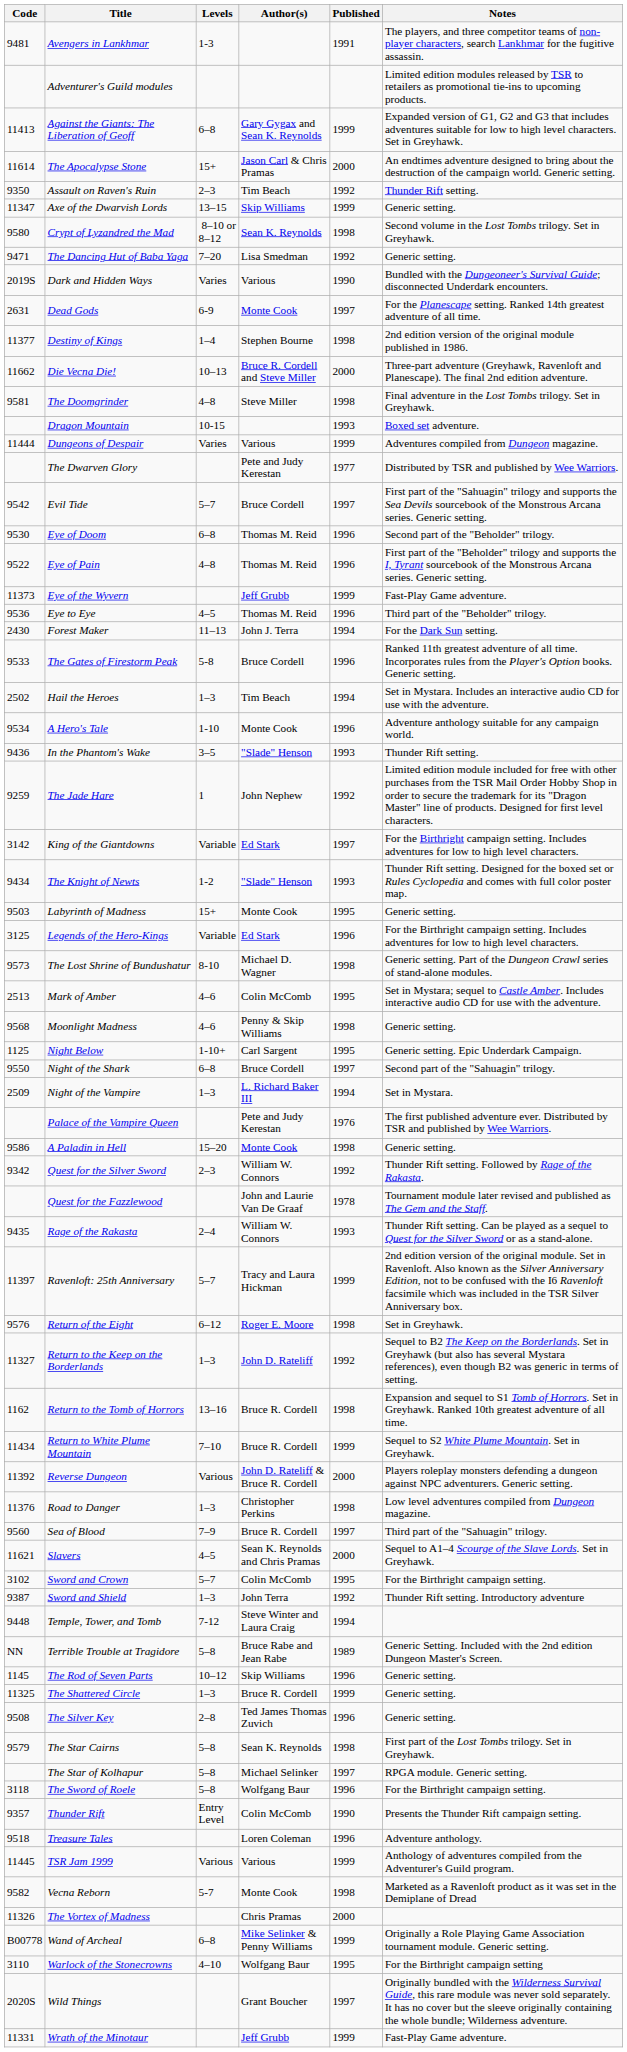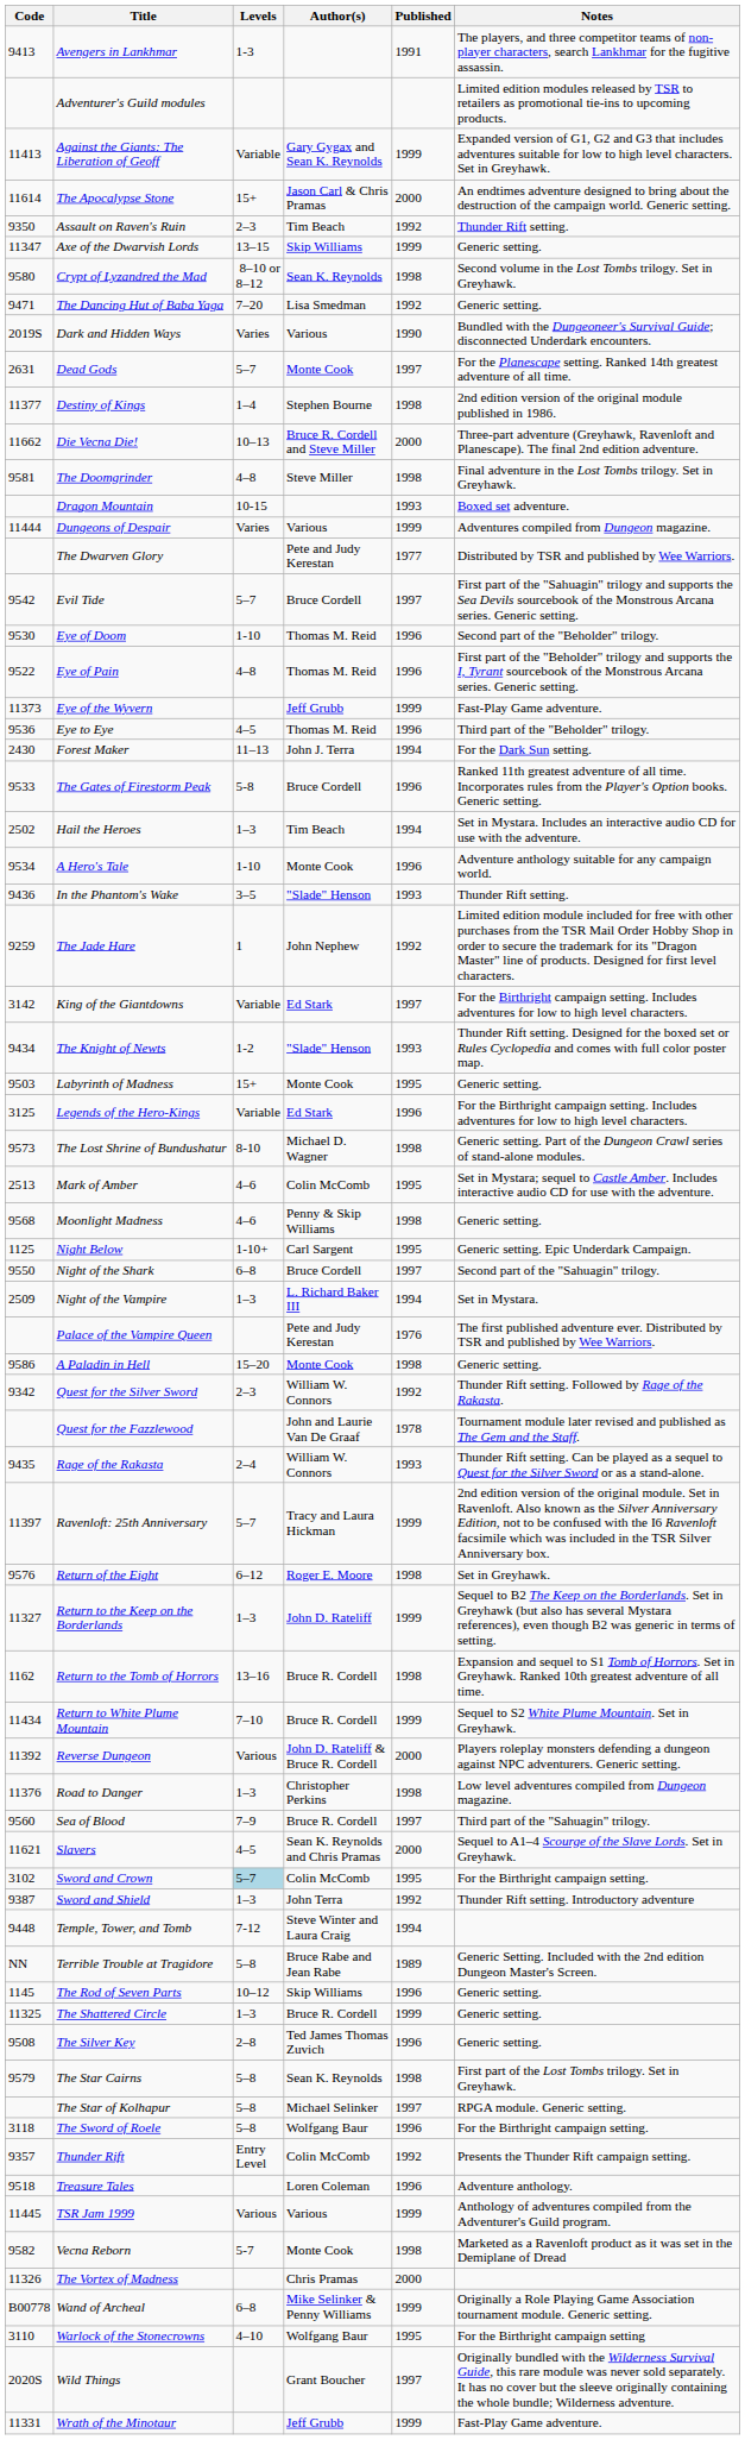 <table class="sortable wikitable" style="width: 100%">
 <tr>
 <th scope="col" style="width: 6%;">Code</th>
 <th scope="col" style="width: 25%;">Title</th>
 <th scope="col" style="width: 6%;">Levels</th>
 <th scope="col" style="width: 15%;">Author(s)</th>
 <th scope="col" style="width: 8%;">Published</th>
 <th scope="col" style="width: 40%;">Notes</th>
 </tr>
 <tr>
-<td>9481</td>
+<td>9413</td>
 <td><em><a href='#'>Avengers in Lankhmar</a></em></td>
 <td>1-3</td>
 <td></td>
 <td>1991</td>
 <td>The players, and three competitor teams of <a href='#'>non-player characters</a>, search <a href='#'>Lankhmar</a> for the fugitive assassin.</td>
 </tr>
 <tr>
 <td> </td>
 <td><em>Adventurer's Guild modules</em></td>
 <td> </td>
 <td> </td>
 <td> </td>
 <td>Limited edition modules released by <a href='#'>TSR</a> to retailers as promotional tie-ins to upcoming products.</td>
 </tr>
 <tr>
 <td>11413</td>
 <td><em><a href='#'>Against the Giants: The Liberation of Geoff</a></em></td>
-<td>6–8</td>
+<td>Variable</td>
 <td><a href='#'>Gary Gygax</a> and <a href='#'>Sean K. Reynolds</a></td>
 <td>1999</td>
 <td>Expanded version of G1, G2 and G3 that includes adventures suitable for low to high level characters. Set in Greyhawk.</td>
 </tr>
 <tr>
 <td>11614</td>
 <td><em><a href='#'>The Apocalypse Stone</a></em></td>
 <td>15+</td>
 <td><a href='#'>Jason Carl</a> & Chris Pramas</td>
 <td>2000</td>
 <td>An endtimes adventure designed to bring about the destruction of the campaign world. Generic setting.</td>
 </tr>
 <tr>
 <td>9350</td>
 <td><em>Assault on Raven's Ruin</em></td>
 <td>2–3</td>
 <td>Tim Beach</td>
 <td>1992</td>
 <td><a href='#'>Thunder Rift</a> setting.</td>
 </tr>
 <tr>
 <td>11347</td>
 <td><em>Axe of the Dwarvish Lords</em></td>
 <td>13–15</td>
 <td><a href='#'>Skip Williams</a></td>
 <td>1999</td>
 <td>Generic setting.</td>
 </tr>
 <tr>
 <td>9580</td>
 <td><em><a href='#'>Crypt of Lyzandred the Mad</a></em></td>
 <td> 8–10 or 8–12</td>
 <td><a href='#'>Sean K. Reynolds</a></td>
 <td>1998</td>
 <td>Second volume in the <em>Lost Tombs</em> trilogy. Set in Greyhawk.</td>
 </tr>
 <tr>
 <td>9471</td>
 <td><em><a href='#'>The Dancing Hut of Baba Yaga</a></em></td>
 <td>7–20</td>
 <td>Lisa Smedman</td>
 <td>1992</td>
 <td>Generic setting.</td>
 </tr>
 <tr>
 <td>2019S</td>
 <td><em>Dark and Hidden Ways</em></td>
 <td>Varies</td>
 <td>Various</td>
 <td>1990</td>
 <td>Bundled with the <em><a href='#'>Dungeoneer's Survival Guide</a></em>; disconnected Underdark encounters.</td>
 </tr>
 <tr>
 <td>2631</td>
 <td><em><a href='#'>Dead Gods</a></em></td>
-<td>6-9</td>
+<td>5–7</td>
 <td><a href='#'>Monte Cook</a></td>
 <td>1997</td>
 <td>For the <em><a href='#'>Planescape</a></em> setting. Ranked 14th greatest adventure of all time.</td>
 </tr>
 <tr>
 <td>11377</td>
 <td><em><a href='#'>Destiny of Kings</a></em></td>
 <td>1–4</td>
 <td>Stephen Bourne</td>
 <td>1998</td>
 <td>2nd edition version of the original module published in 1986.</td>
 </tr>
 <tr>
 <td>11662</td>
 <td><em><a href='#'>Die Vecna Die!</a></em></td>
 <td>10–13</td>
 <td><a href='#'>Bruce R. Cordell</a> and <a href='#'>Steve Miller</a></td>
 <td>2000</td>
 <td>Three-part adventure (Greyhawk, Ravenloft and Planescape). The final 2nd edition adventure.</td>
 </tr>
 <tr>
 <td>9581</td>
 <td><em><a href='#'>The Doomgrinder</a></em></td>
 <td>4–8</td>
 <td>Steve Miller</td>
 <td>1998</td>
 <td>Final adventure in the <em>Lost Tombs</em> trilogy. Set in Greyhawk.</td>
 </tr>
 <tr>
 <td></td>
 <td><em><a href='#'>Dragon Mountain</a></em></td>
 <td>10-15</td>
 <td></td>
 <td>1993</td>
 <td><a href='#'>Boxed set</a> adventure.</td>
 </tr>
 <tr>
 <td>11444</td>
 <td><em><a href='#'>Dungeons of Despair</a></em></td>
 <td>Varies</td>
 <td>Various</td>
 <td>1999</td>
 <td>Adventures compiled from <em><a href='#'>Dungeon</a></em> magazine.</td>
 </tr>
 <tr>
 <td> </td>
 <td><em>The Dwarven Glory</em></td>
 <td> </td>
 <td>Pete and Judy Kerestan</td>
 <td>1977</td>
 <td>Distributed by TSR and published by <a href='#'>Wee Warriors</a>.</td>
 </tr>
 <tr>
 <td>9542</td>
 <td><em>Evil Tide</em></td>
 <td>5–7</td>
 <td>Bruce Cordell</td>
 <td>1997</td>
 <td>First part of the "Sahuagin" trilogy and supports the <em>Sea Devils</em> sourcebook of the Monstrous Arcana series. Generic setting.</td>
 </tr>
 <tr>
 <td>9530</td>
 <td><em><a href='#'>Eye of Doom</a></em></td>
-<td>6–8</td>
+<td>1-10</td>
 <td>Thomas M. Reid</td>
 <td>1996</td>
 <td>Second part of the "Beholder" trilogy.</td>
 </tr>
 <tr>
 <td>9522</td>
 <td><em><a href='#'>Eye of Pain</a></em></td>
 <td>4–8</td>
 <td>Thomas M. Reid</td>
 <td>1996</td>
 <td>First part of the "Beholder" trilogy and supports the <em><a href='#'>I, Tyrant</a></em> sourcebook of the Monstrous Arcana series. Generic setting.</td>
 </tr>
 <tr>
 <td>11373</td>
 <td><em><a href='#'>Eye of the Wyvern</a></em></td>
 <td></td>
 <td><a href='#'>Jeff Grubb</a></td>
 <td>1999</td>
 <td>Fast-Play Game adventure.</td>
 </tr>
 <tr>
 <td>9536</td>
 <td><em>Eye to Eye</em></td>
 <td>4–5</td>
 <td>Thomas M. Reid</td>
 <td>1996</td>
 <td>Third part of the "Beholder" trilogy.</td>
 </tr>
 <tr>
 <td>2430</td>
 <td><em>Forest Maker</em></td>
 <td>11–13</td>
 <td>John J. Terra</td>
 <td>1994</td>
 <td>For the <a href='#'>Dark Sun</a> setting.</td>
 </tr>
 <tr>
 <td>9533</td>
 <td><em><a href='#'>The Gates of Firestorm Peak</a></em></td>
 <td>5-8</td>
 <td>Bruce Cordell</td>
 <td>1996</td>
 <td>Ranked 11th greatest adventure of all time. Incorporates rules from the <em>Player's Option</em> books. Generic setting.</td>
 </tr>
 <tr>
 <td>2502</td>
 <td><em>Hail the Heroes</em></td>
 <td>1–3</td>
 <td>Tim Beach</td>
 <td>1994</td>
 <td>Set in Mystara. Includes an interactive audio CD for use with the adventure.</td>
 </tr>
 <tr>
 <td>9534</td>
 <td><em><a href='#'>A Hero's Tale</a></em></td>
 <td>1-10</td>
 <td>Monte Cook</td>
 <td>1996</td>
 <td>Adventure anthology suitable for any campaign world.</td>
 </tr>
 <tr>
 <td>9436</td>
 <td><em>In the Phantom's Wake</em></td>
 <td>3–5</td>
 <td><a href='#'>"Slade" Henson</a></td>
 <td>1993</td>
 <td>Thunder Rift setting.</td>
 </tr>
 <tr>
 <td>9259</td>
 <td><em><a href='#'>The Jade Hare</a></em></td>
 <td>1</td>
 <td>John Nephew</td>
 <td>1992</td>
 <td>Limited edition module included for free with other purchases from the TSR Mail Order Hobby Shop in order to secure the trademark for its "Dragon Master" line of products. Designed for first level characters.</td>
 </tr>
 <tr>
 <td>3142</td>
 <td><em>King of the Giantdowns</em></td>
 <td>Variable</td>
 <td><a href='#'>Ed Stark</a></td>
 <td>1997</td>
 <td>For the <a href='#'>Birthright</a> campaign setting. Includes adventures for low to high level characters.</td>
 </tr>
 <tr>
 <td>9434</td>
 <td><em><a href='#'>The Knight of Newts</a></em></td>
 <td>1-2</td>
 <td><a href='#'>"Slade" Henson</a></td>
 <td>1993</td>
 <td>Thunder Rift setting. Designed for the boxed set or <em>Rules Cyclopedia</em> and comes with full color poster map.</td>
 </tr>
 <tr>
 <td>9503</td>
 <td><em>Labyrinth of Madness</em></td>
 <td>15+</td>
 <td>Monte Cook</td>
 <td>1995</td>
 <td>Generic setting.</td>
 </tr>
 <tr>
 <td>3125</td>
 <td><em><a href='#'>Legends of the Hero-Kings</a></em></td>
 <td>Variable</td>
 <td><a href='#'>Ed Stark</a></td>
 <td>1996</td>
 <td>For the Birthright campaign setting. Includes adventures for low to high level characters.</td>
 </tr>
 <tr>
 <td>9573</td>
 <td><em>The Lost Shrine of Bundushatur</em></td>
 <td>8-10</td>
 <td>Michael D. Wagner</td>
 <td>1998</td>
 <td>Generic setting. Part of the <em>Dungeon Crawl</em> series of stand-alone modules.</td>
 </tr>
 <tr>
 <td>2513</td>
 <td><em>Mark of Amber</em></td>
 <td>4–6</td>
 <td>Colin McComb</td>
 <td>1995</td>
 <td>Set in Mystara; sequel to <em><a href='#'>Castle Amber</a></em>. Includes interactive audio CD for use with the adventure.</td>
 </tr>
 <tr>
 <td>9568</td>
 <td><em>Moonlight Madness</em></td>
 <td>4–6</td>
 <td>Penny & Skip Williams</td>
 <td>1998</td>
 <td>Generic setting.</td>
 </tr>
 <tr>
 <td>1125</td>
 <td><em><a href='#'>Night Below</a></em></td>
 <td>1-10+</td>
 <td>Carl Sargent</td>
 <td>1995</td>
 <td>Generic setting. Epic Underdark Campaign.</td>
 </tr>
 <tr>
 <td>9550</td>
 <td><em>Night of the Shark</em></td>
 <td>6–8</td>
 <td>Bruce Cordell</td>
 <td>1997</td>
 <td>Second part of the "Sahuagin" trilogy.</td>
 </tr>
 <tr>
 <td>2509</td>
 <td><em>Night of the Vampire</em></td>
 <td>1–3</td>
 <td><a href='#'>L. Richard Baker III</a></td>
 <td>1994</td>
 <td>Set in Mystara.</td>
 </tr>
 <tr>
 <td> </td>
 <td><em><a href='#'>Palace of the Vampire Queen</a></em></td>
 <td> </td>
 <td>Pete and Judy Kerestan</td>
 <td>1976</td>
 <td>The first published adventure ever. Distributed by TSR and published by <a href='#'>Wee Warriors</a>.</td>
 </tr>
 <tr>
 <td>9586</td>
 <td><em><a href='#'>A Paladin in Hell</a></em></td>
 <td>15–20</td>
 <td><a href='#'>Monte Cook</a></td>
 <td>1998</td>
 <td>Generic setting.</td>
 </tr>
 <tr>
 <td>9342</td>
 <td><em><a href='#'>Quest for the Silver Sword</a></em></td>
 <td>2–3</td>
 <td>William W. Connors</td>
 <td>1992</td>
 <td>Thunder Rift setting. Followed by <em><a href='#'>Rage of the Rakasta</a></em>.</td>
 </tr>
 <tr>
 <td> </td>
 <td><em><a href='#'>Quest for the Fazzlewood</a></em></td>
 <td> </td>
 <td>John and Laurie Van De Graaf</td>
 <td>1978</td>
 <td>Tournament module later revised and published as <em><a href='#'>The Gem and the Staff</a></em>.</td>
 </tr>
 <tr>
 <td>9435</td>
 <td><em><a href='#'>Rage of the Rakasta</a></em></td>
 <td>2–4</td>
 <td>William W. Connors</td>
 <td>1993</td>
 <td>Thunder Rift setting. Can be played as a sequel to <em><a href='#'>Quest for the Silver Sword</a></em> or as a stand-alone.</td>
 </tr>
 <tr>
 <td>11397</td>
 <td><em>Ravenloft: 25th Anniversary</em></td>
 <td>5–7</td>
 <td>Tracy and Laura Hickman</td>
 <td>1999</td>
 <td>2nd edition version of the original module. Set in Ravenloft. Also known as the <em>Silver Anniversary Edition</em>, not to be confused with the I6 <em>Ravenloft</em> facsimile which was included in the TSR Silver Anniversary box.</td>
 </tr>
 <tr>
 <td>9576</td>
 <td><em><a href='#'>Return of the Eight</a></em></td>
 <td>6–12</td>
 <td><a href='#'>Roger E. Moore</a></td>
 <td>1998</td>
 <td>Set in Greyhawk.</td>
 </tr>
 <tr>
 <td>11327</td>
 <td><em><a href='#'>Return to the Keep on the Borderlands</a></em></td>
 <td>1–3</td>
 <td><a href='#'>John D. Rateliff</a></td>
-<td>1992</td>
+<td>1999</td>
 <td>Sequel to B2 <em><a href='#'>The Keep on the Borderlands</a></em>. Set in Greyhawk (but also has several Mystara references), even though B2 was generic in terms of setting.</td>
 </tr>
 <tr>
 <td>1162</td>
 <td><em><a href='#'>Return to the Tomb of Horrors</a></em></td>
 <td>13–16</td>
 <td>Bruce R. Cordell</td>
 <td>1998</td>
 <td>Expansion and sequel to S1 <em><a href='#'>Tomb of Horrors</a></em>. Set in Greyhawk. Ranked 10th greatest adventure of all time.</td>
 </tr>
 <tr>
 <td>11434</td>
 <td><em><a href='#'>Return to White Plume Mountain</a></em></td>
 <td>7–10</td>
 <td>Bruce R. Cordell</td>
 <td>1999</td>
 <td>Sequel to S2 <em><a href='#'>White Plume Mountain</a></em>. Set in Greyhawk.</td>
 </tr>
 <tr>
 <td>11392</td>
 <td><em><a href='#'>Reverse Dungeon</a></em></td>
 <td>Various</td>
 <td><a href='#'>John D. Rateliff</a> & Bruce R. Cordell</td>
 <td>2000</td>
 <td>Players roleplay monsters defending a dungeon against NPC adventurers. Generic setting.</td>
 </tr>
 <tr>
 <td>11376</td>
 <td><em>Road to Danger</em></td>
 <td>1–3</td>
 <td>Christopher Perkins</td>
 <td>1998</td>
 <td>Low level adventures compiled from <em><a href='#'>Dungeon</a></em> magazine.</td>
 </tr>
 <tr>
 <td>9560</td>
 <td><em>Sea of Blood</em></td>
 <td>7–9</td>
 <td>Bruce R. Cordell</td>
 <td>1997</td>
 <td>Third part of the "Sahuagin" trilogy.</td>
 </tr>
 <tr>
 <td>11621</td>
 <td><em><a href='#'>Slavers</a></em></td>
 <td>4–5</td>
 <td>Sean K. Reynolds and Chris Pramas</td>
 <td>2000</td>
 <td>Sequel to A1–4 <em><a href='#'>Scourge of the Slave Lords</a></em>. Set in Greyhawk.</td>
 </tr>
 <tr>
 <td>3102</td>
 <td><em><a href='#'>Sword and Crown</a></em></td>
-<td>5–7</td>
+<td style="background: lightblue;">5–7</td>
 <td>Colin McComb</td>
 <td>1995</td>
 <td>For the Birthright campaign setting.</td>
 </tr>
 <tr>
 <td>9387</td>
 <td><em><a href='#'>Sword and Shield</a></em></td>
 <td>1–3</td>
 <td>John Terra</td>
 <td>1992</td>
 <td>Thunder Rift setting. Introductory adventure</td>
 </tr>
 <tr>
 <td>9448</td>
 <td><em>Temple, Tower, and Tomb</em></td>
 <td>7-12</td>
 <td>Steve Winter and Laura Craig</td>
 <td>1994</td>
 <td> </td>
 </tr>
 <tr>
 <td>NN</td>
 <td><em>Terrible Trouble at Tragidore</em></td>
 <td>5–8</td>
 <td>Bruce Rabe and Jean Rabe</td>
 <td>1989</td>
 <td>Generic Setting. Included with the 2nd edition Dungeon Master's Screen.</td>
 </tr>
 <tr>
 <td>1145</td>
 <td><em><a href='#'>The Rod of Seven Parts</a></em></td>
 <td>10–12</td>
 <td>Skip Williams</td>
 <td>1996</td>
 <td>Generic setting.</td>
 </tr>
 <tr>
 <td>11325</td>
 <td><em><a href='#'>The Shattered Circle</a></em></td>
 <td>1–3</td>
 <td>Bruce R. Cordell</td>
 <td>1999</td>
 <td>Generic setting.</td>
 </tr>
 <tr>
 <td>9508</td>
 <td><em><a href='#'>The Silver Key</a></em></td>
 <td>2–8</td>
 <td>Ted James Thomas Zuvich</td>
 <td>1996</td>
 <td>Generic setting.</td>
 </tr>
 <tr>
 <td>9579</td>
 <td><em>The Star Cairns</em></td>
 <td>5–8</td>
 <td>Sean K. Reynolds</td>
 <td>1998</td>
 <td>First part of the <em>Lost Tombs</em> trilogy. Set in Greyhawk.</td>
 </tr>
 <tr>
 <td></td>
 <td><em>The Star of Kolhapur</em></td>
 <td>5–8</td>
 <td>Michael Selinker</td>
 <td>1997</td>
 <td>RPGA module. Generic setting.</td>
 </tr>
 <tr>
 <td>3118</td>
 <td><em><a href='#'>The Sword of Roele</a></em></td>
 <td>5–8</td>
 <td>Wolfgang Baur</td>
 <td>1996</td>
 <td>For the Birthright campaign setting.</td>
 </tr>
 <tr>
 <td>9357</td>
 <td><em><a href='#'>Thunder Rift</a></em></td>
 <td>Entry Level</td>
 <td>Colin McComb</td>
-<td>1990</td>
+<td>1992</td>
 <td>Presents the Thunder Rift campaign setting.</td>
 </tr>
 <tr>
 <td>9518</td>
 <td><em><a href='#'>Treasure Tales</a></em></td>
 <td></td>
 <td>Loren Coleman</td>
 <td>1996</td>
 <td>Adventure anthology.</td>
 </tr>
 <tr>
 <td>11445</td>
 <td><em><a href='#'>TSR Jam 1999</a></em></td>
 <td>Various</td>
 <td>Various</td>
 <td>1999</td>
 <td>Anthology of adventures compiled from the Adventurer's Guild program.</td>
 </tr>
 <tr>
 <td>9582</td>
 <td><em>Vecna Reborn</em></td>
 <td>5-7</td>
 <td>Monte Cook</td>
 <td>1998</td>
 <td>Marketed as a Ravenloft product as it was set in the Demiplane of Dread</td>
 </tr>
 <tr>
 <td>11326</td>
 <td><em><a href='#'>The Vortex of Madness</a></em></td>
 <td> </td>
 <td>Chris Pramas</td>
 <td>2000</td>
 <td> </td>
 </tr>
 <tr>
 <td>B00778</td>
 <td><em>Wand of Archeal</em></td>
 <td>6–8</td>
 <td><a href='#'>Mike Selinker</a> & Penny Williams</td>
 <td>1999</td>
 <td>Originally a Role Playing Game Association tournament module. Generic setting.</td>
 </tr>
 <tr>
 <td>3110</td>
 <td><em><a href='#'>Warlock of the Stonecrowns</a></em></td>
 <td>4–10</td>
 <td>Wolfgang Baur</td>
 <td>1995</td>
 <td>For the Birthright campaign setting</td>
 </tr>
 <tr>
 <td>2020S</td>
 <td><em>Wild Things</em></td>
 <td> </td>
 <td>Grant Boucher</td>
 <td>1997</td>
 <td>Originally bundled with the <em><a href='#'>Wilderness Survival Guide</a></em>, this rare module was never sold separately. It has no cover but the sleeve originally containing the whole bundle; Wilderness adventure.</td>
 </tr>
 <tr>
 <td>11331</td>
 <td><em><a href='#'>Wrath of the Minotaur</a></em></td>
 <td></td>
 <td><a href='#'>Jeff Grubb</a></td>
 <td>1999</td>
 <td>Fast-Play Game adventure.</td>
 </tr>
 </table>
